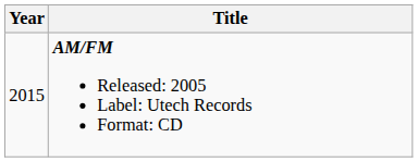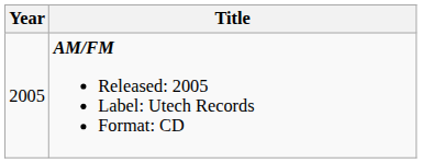 <table class="wikitable">
 <tr>
 <th>Year</th>
 <th style="width:225px;">Title</th>
 </tr>
 <tr>
-<td>2015</td>
+<td>2005</td>
 <td style="width:20em"><strong><em>AM/FM</em></strong><br><ul><li>Released: 2005</li><li>Label: Utech Records </li><li>Format: CD</li></ul></td>
 </tr>
 </table>
